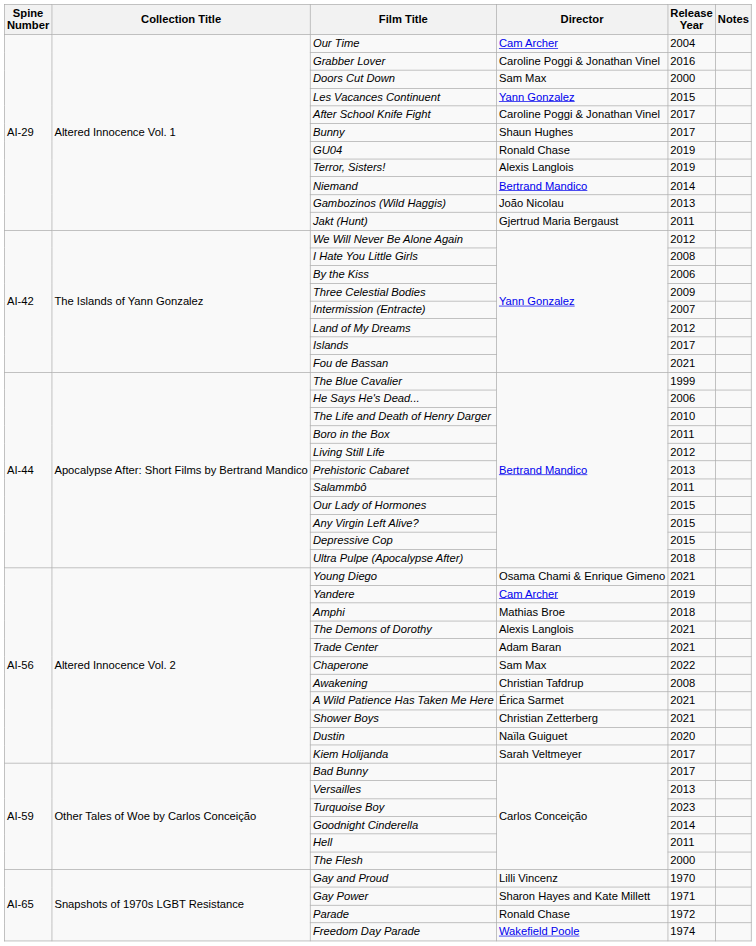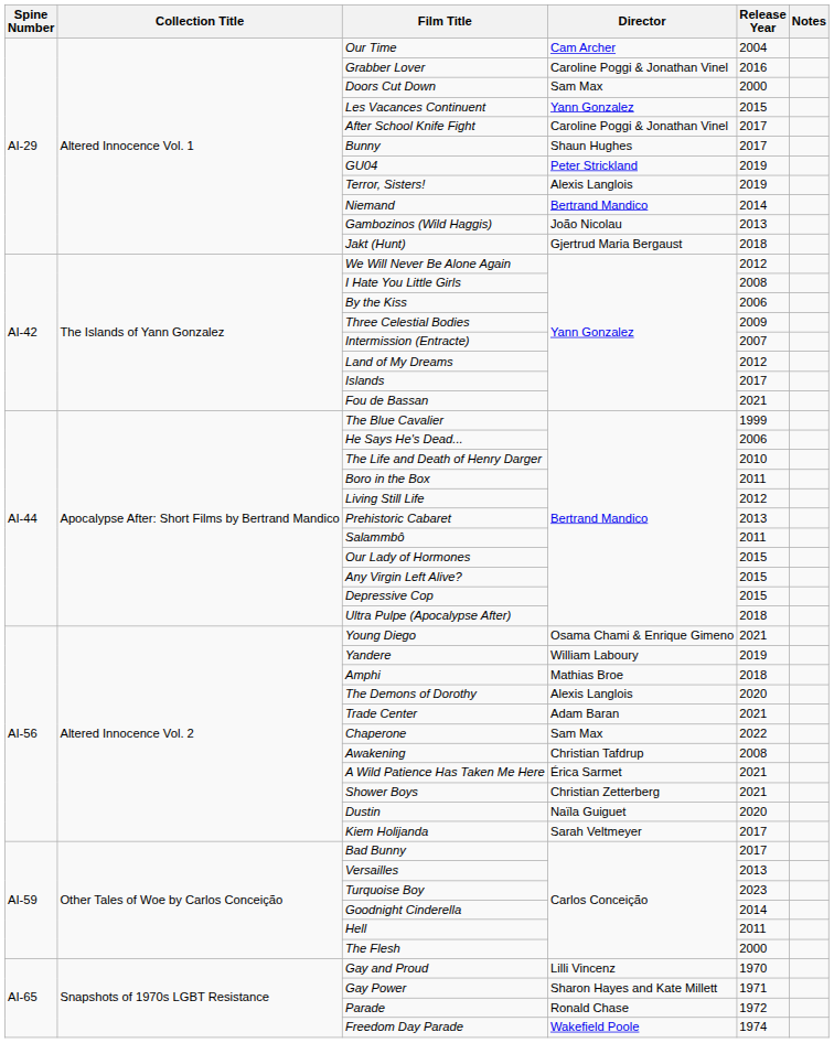 <table class="wikitable">
 <tr>
 <th>Spine<br>Number</th>
 <th>Collection Title</th>
 <th>Film Title</th>
 <th>Director</th>
 <th>Release<br>Year</th>
 <th>Notes</th>
 </tr>
 <tr>
 <td rowspan="11">AI-29</td>
 <td rowspan="11">Altered Innocence Vol. 1</td>
 <td><em>Our Time</em></td>
 <td><a href='#'>Cam Archer</a></td>
 <td>2004</td>
 <td></td>
 </tr>
 <tr>
 <td><em>Grabber Lover</em></td>
 <td>Caroline Poggi & Jonathan Vinel</td>
 <td>2016</td>
 <td></td>
 </tr>
 <tr>
 <td><em>Doors Cut Down</em></td>
 <td>Sam Max</td>
 <td>2000</td>
 <td></td>
 </tr>
 <tr>
 <td><em>Les Vacances Continuent</em></td>
 <td><a href='#'>Yann Gonzalez</a></td>
 <td>2015</td>
 <td></td>
 </tr>
 <tr>
 <td><em>After School Knife Fight</em></td>
 <td>Caroline Poggi & Jonathan Vinel</td>
 <td>2017</td>
 <td></td>
 </tr>
 <tr>
 <td><em>Bunny</em></td>
 <td>Shaun Hughes</td>
 <td>2017</td>
 <td></td>
 </tr>
 <tr>
 <td><em>GU04</em></td>
-<td>Ronald Chase</td>
+<td><a href='#'>Peter Strickland</a></td>
 <td>2019</td>
 <td></td>
 </tr>
 <tr>
 <td><em>Terror, Sisters!</em></td>
 <td>Alexis Langlois</td>
 <td>2019</td>
 <td></td>
 </tr>
 <tr>
 <td><em>Niemand</em></td>
 <td><a href='#'>Bertrand Mandico</a></td>
 <td>2014</td>
 <td></td>
 </tr>
 <tr>
 <td><em>Gambozinos (Wild Haggis)</em></td>
 <td>João Nicolau</td>
 <td>2013</td>
 <td></td>
 </tr>
 <tr>
 <td><em>Jakt (Hunt)</em></td>
 <td>Gjertrud Maria Bergaust</td>
-<td>2011</td>
+<td>2018</td>
 <td></td>
 </tr>
 <tr>
 <td rowspan="8">AI-42</td>
 <td rowspan="8">The Islands of Yann Gonzalez</td>
 <td><em>We Will Never Be Alone Again</em></td>
 <td rowspan="8"><a href='#'>Yann Gonzalez</a></td>
 <td>2012</td>
 <td></td>
 </tr>
 <tr>
 <td><em>I Hate You Little Girls</em></td>
 <td>2008</td>
 <td></td>
 </tr>
 <tr>
 <td><em>By the Kiss</em></td>
 <td>2006</td>
 <td></td>
 </tr>
 <tr>
 <td><em>Three Celestial Bodies</em></td>
 <td>2009</td>
 <td></td>
 </tr>
 <tr>
 <td><em>Intermission (Entracte)</em></td>
 <td>2007</td>
 <td></td>
 </tr>
 <tr>
 <td><em>Land of My Dreams</em></td>
 <td>2012</td>
 <td></td>
 </tr>
 <tr>
 <td><em>Islands</em></td>
 <td>2017</td>
 <td></td>
 </tr>
 <tr>
 <td><em>Fou de Bassan</em></td>
 <td>2021</td>
 <td></td>
 </tr>
 <tr>
 <td rowspan="11">AI-44</td>
 <td rowspan="11">Apocalypse After: Short Films by Bertrand Mandico</td>
 <td><em>The Blue Cavalier</em></td>
 <td rowspan="11"><a href='#'>Bertrand Mandico</a></td>
 <td>1999</td>
 <td></td>
 </tr>
 <tr>
 <td><em>He Says He's Dead...</em></td>
 <td>2006</td>
 <td></td>
 </tr>
 <tr>
 <td><em>The Life and Death of Henry Darger</em></td>
 <td>2010</td>
 <td></td>
 </tr>
 <tr>
 <td><em>Boro in the Box</em></td>
 <td>2011</td>
 <td></td>
 </tr>
 <tr>
 <td><em>Living Still Life</em></td>
 <td>2012</td>
 <td></td>
 </tr>
 <tr>
 <td><em>Prehistoric Cabaret</em></td>
 <td>2013</td>
 <td></td>
 </tr>
 <tr>
 <td><em>Salammbô</em></td>
 <td>2011</td>
 <td></td>
 </tr>
 <tr>
 <td><em>Our Lady of Hormones</em></td>
 <td>2015</td>
 <td></td>
 </tr>
 <tr>
 <td><em>Any Virgin Left Alive?</em></td>
 <td>2015</td>
 <td></td>
 </tr>
 <tr>
 <td><em>Depressive Cop</em></td>
 <td>2015</td>
 <td></td>
 </tr>
 <tr>
 <td><em>Ultra Pulpe (Apocalypse After)</em></td>
 <td>2018</td>
 <td></td>
 </tr>
 <tr>
 <td rowspan="11">AI-56</td>
 <td rowspan="11">Altered Innocence Vol. 2</td>
 <td><em>Young Diego</em></td>
 <td>Osama Chami & Enrique Gimeno</td>
 <td>2021</td>
 <td></td>
 </tr>
 <tr>
 <td><em>Yandere</em></td>
-<td><a href='#'>Cam Archer</a></td>
+<td>William Laboury</td>
 <td>2019</td>
 <td></td>
 </tr>
 <tr>
 <td><em>Amphi</em></td>
 <td>Mathias Broe</td>
 <td>2018</td>
 <td></td>
 </tr>
 <tr>
 <td><em>The Demons of Dorothy</em></td>
 <td>Alexis Langlois</td>
-<td>2021</td>
+<td>2020</td>
 <td></td>
 </tr>
 <tr>
 <td><em>Trade Center</em></td>
 <td>Adam Baran</td>
 <td>2021</td>
 <td></td>
 </tr>
 <tr>
 <td><em>Chaperone</em></td>
 <td>Sam Max</td>
 <td>2022</td>
 <td></td>
 </tr>
 <tr>
 <td><em>Awakening</em></td>
 <td>Christian Tafdrup</td>
 <td>2008</td>
 <td></td>
 </tr>
 <tr>
 <td><em>A Wild Patience Has Taken Me Here</em></td>
 <td>Érica Sarmet</td>
 <td>2021</td>
 <td></td>
 </tr>
 <tr>
 <td><em>Shower Boys</em></td>
 <td>Christian Zetterberg</td>
 <td>2021</td>
 <td></td>
 </tr>
 <tr>
 <td><em>Dustin</em></td>
 <td>Naïla Guiguet</td>
 <td>2020</td>
 <td></td>
 </tr>
 <tr>
 <td><em>Kiem Holijanda</em></td>
 <td>Sarah Veltmeyer</td>
 <td>2017</td>
 <td></td>
 </tr>
 <tr>
 <td rowspan="6">AI-59</td>
 <td rowspan="6">Other Tales of Woe by Carlos Conceição</td>
 <td><em>Bad Bunny</em></td>
 <td rowspan="6">Carlos Conceição</td>
 <td>2017</td>
 <td></td>
 </tr>
 <tr>
 <td><em>Versailles</em></td>
 <td>2013</td>
 <td></td>
 </tr>
 <tr>
 <td><em>Turquoise Boy</em></td>
 <td>2023</td>
 <td></td>
 </tr>
 <tr>
 <td><em>Goodnight Cinderella</em></td>
 <td>2014</td>
 <td></td>
 </tr>
 <tr>
 <td><em>Hell</em></td>
 <td>2011</td>
 <td></td>
 </tr>
 <tr>
 <td><em>The Flesh</em></td>
 <td>2000</td>
 <td></td>
 </tr>
 <tr>
 <td rowspan="4">AI-65</td>
 <td rowspan="4">Snapshots of 1970s LGBT Resistance</td>
 <td><em>Gay and Proud</em></td>
 <td>Lilli Vincenz</td>
 <td>1970</td>
 <td></td>
 </tr>
 <tr>
 <td><em>Gay Power</em></td>
 <td>Sharon Hayes and Kate Millett</td>
 <td>1971</td>
 <td></td>
 </tr>
 <tr>
 <td><em>Parade</em></td>
 <td>Ronald Chase</td>
 <td>1972</td>
 <td></td>
 </tr>
 <tr>
 <td><em>Freedom Day Parade</em></td>
 <td><a href='#'>Wakefield Poole</a></td>
 <td>1974</td>
 <td></td>
 </tr>
 </table>
